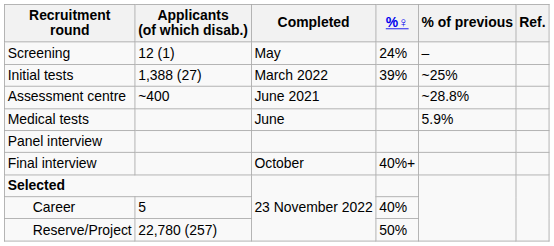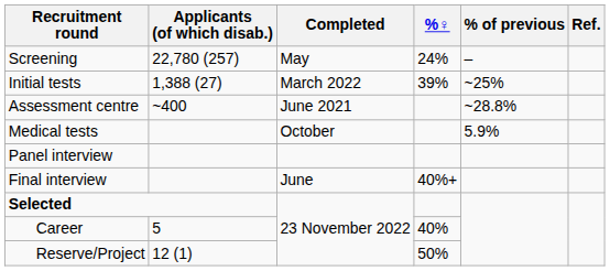 <table class="wikitable">
 <tr>
 <th>Recruitment<br>round</th>
 <th>Applicants<br>(of which disab.)</th>
 <th>Completed</th>
 <th><a href='#'>%♀</a></th>
 <th>% of previous</th>
 <th>Ref.</th>
 </tr>
 <tr>
 <td>Screening</td>
-<td>12 (1)</td>
+<td>22,780 (257)</td>
 <td>May</td>
 <td>24%</td>
 <td>–</td>
 <td></td>
 </tr>
 <tr>
 <td>Initial tests</td>
 <td>1,388 (27)</td>
 <td>March 2022</td>
 <td>39%</td>
 <td>~25%</td>
 <td></td>
 </tr>
 <tr>
 <td>Assessment centre</td>
 <td>~400</td>
 <td>June 2021</td>
 <td></td>
 <td>~28.8%</td>
 <td></td>
 </tr>
 <tr>
 <td>Medical tests</td>
 <td></td>
-<td>June</td>
+<td>October</td>
 <td></td>
 <td>5.9%</td>
 <td></td>
 </tr>
 <tr>
 <td>Panel interview</td>
 <td></td>
 <td></td>
 <td></td>
 <td></td>
 <td></td>
 </tr>
 <tr>
 <td>Final interview</td>
 <td></td>
-<td>October</td>
+<td>June</td>
 <td>40%+</td>
 <td></td>
 <td></td>
 </tr>
 <tr>
 <td colspan="2"><strong>Selected</strong></td>
 <td rowspan="3">23 November 2022</td>
 <td></td>
 <td rowspan="3"></td>
 <td rowspan="3"></td>
 </tr>
 <tr>
 <td style="padding-left: 2em;">Career</td>
 <td>5</td>
 <td>40%</td>
 </tr>
 <tr>
 <td style="padding-left: 2em;">Reserve/Project</td>
-<td>22,780 (257)</td>
+<td>12 (1)</td>
 <td>50%</td>
 </tr>
 </table>
